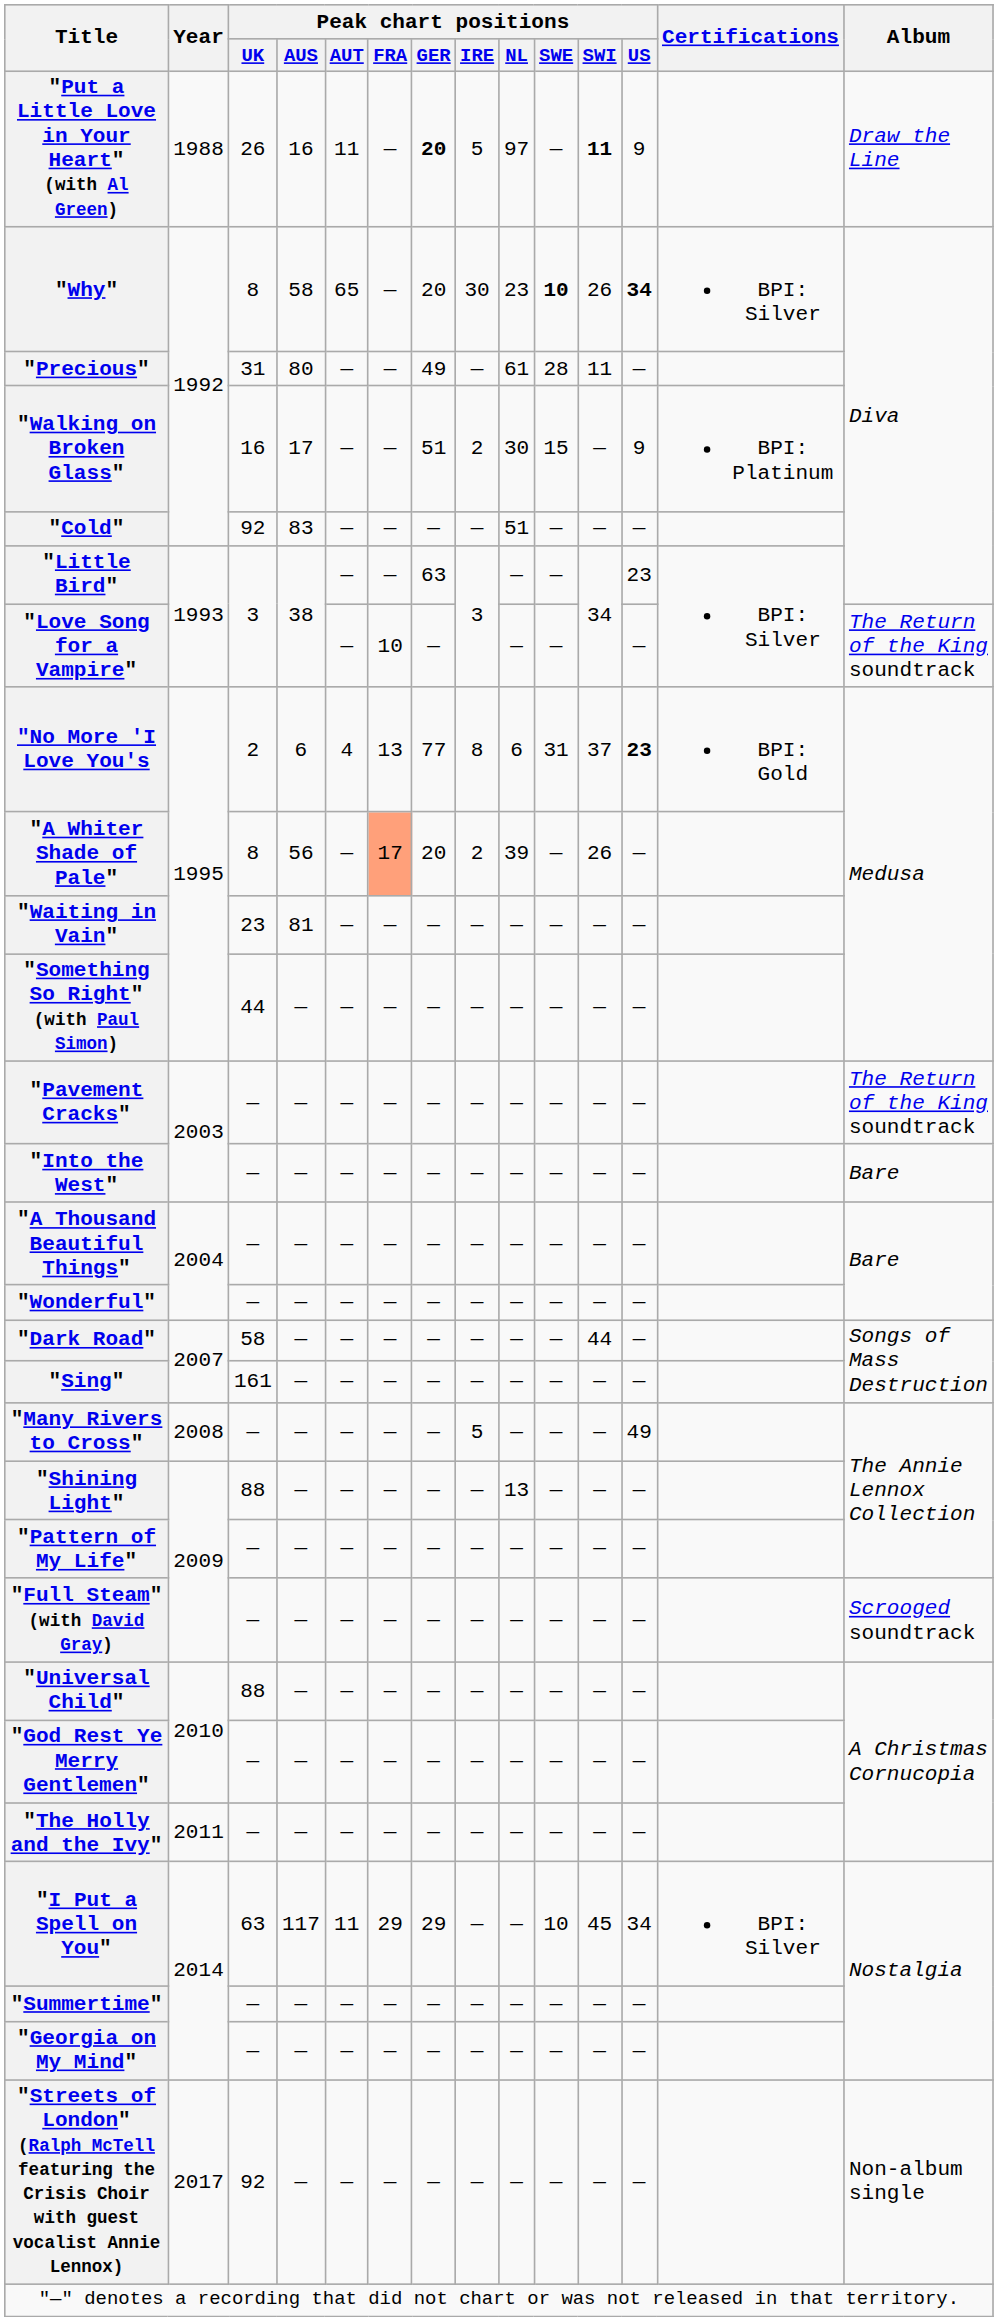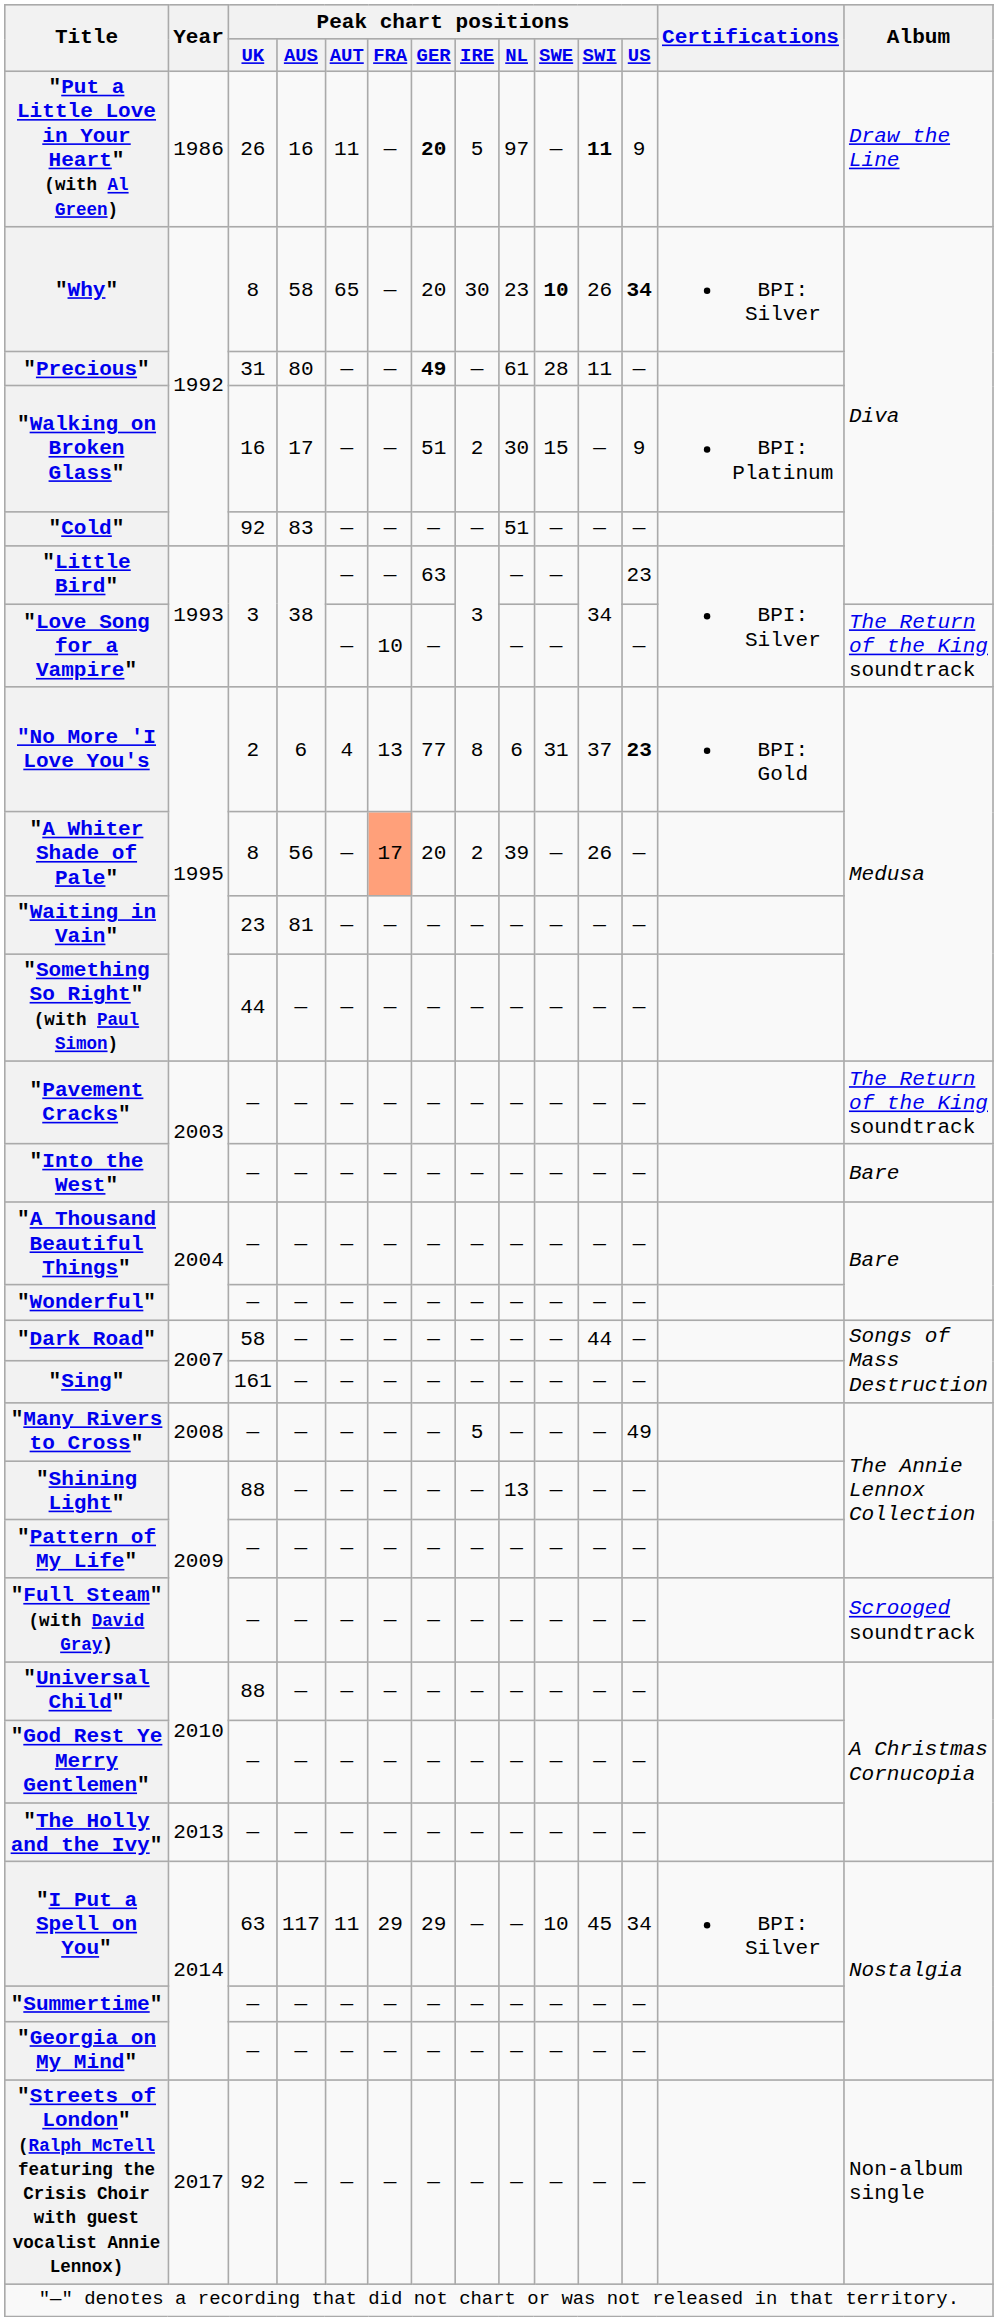 <table class="wikitable plainrowheaders" style="text-align:center;" border="1">
 <tr>
 <th scope="col" rowspan="2" style="width:16em;">Title</th>
 <th scope="col" rowspan="2">Year</th>
 <th scope="col" colspan="10">Peak chart positions</th>
 <th rowspan="2"><a href='#'>Certifications</a></th>
 <th scope="col" rowspan="2">Album</th>
 </tr>
 <tr>
 <th scope="col" style="width:3em;font-size:90%;"><a href='#'>UK</a><br></th>
 <th scope="col" style="width:3em;font-size:90%;"><a href='#'>AUS</a><br></th>
 <th scope="col" style="width:3em;font-size:90%;"><a href='#'>AUT</a><br></th>
 <th scope="col" style="width:3em;font-size:90%;"><a href='#'>FRA</a><br></th>
 <th scope="col" style="width:3em;font-size:90%;"><a href='#'>GER</a><br></th>
 <th scope="col" style="width:3em;font-size:90%;"><a href='#'>IRE</a><br></th>
 <th scope="col" style="width:3em;font-size:90%;"><a href='#'>NL</a><br></th>
 <th scope="col" style="width:3em;font-size:90%;"><a href='#'>SWE</a><br></th>
 <th scope="col" style="width:3em;font-size:90%;"><a href='#'>SWI</a><br></th>
 <th scope="col" style="width:3em;font-size:90%;"><a href='#'>US</a><br></th>
 </tr>
 <tr>
 <th scope="row">"<a href='#'>Put a Little Love in Your Heart</a>"<br><small>(with <a href='#'>Al Green</a>)</small></th>
-<td>1988</td>
+<td>1986</td>
 <td>26</td>
 <td>16</td>
 <td>11</td>
 <td>—</td>
 <td><strong>20</strong></td>
 <td>5</td>
 <td>97</td>
 <td>—</td>
 <td><strong>11</strong></td>
 <td>9</td>
 <td></td>
 <td align="left" rowspan="1"><em><a href='#'>Draw the Line</a></em></td>
 </tr>
 <tr>
 <th scope="row">"<a href='#'>Why</a>"</th>
 <td rowspan="4">1992</td>
 <td>8</td>
 <td>58</td>
 <td>65</td>
 <td>—</td>
 <td>20</td>
 <td>30</td>
 <td>23</td>
 <td><strong>10</strong></td>
 <td>26</td>
 <td><strong>34</strong></td>
 <td><br><ul><li>BPI: Silver</li></ul></td>
 <td align="left" rowspan="5"><em>Diva</em></td>
 </tr>
 <tr>
 <th scope="row">"<a href='#'>Precious</a>"</th>
 <td>31</td>
 <td>80</td>
 <td>—</td>
 <td>—</td>
-<td>49</td>
+<td><strong>49</strong></td>
 <td>—</td>
 <td>61</td>
 <td>28</td>
 <td>11</td>
 <td>—</td>
 <td></td>
 </tr>
 <tr>
 <th scope="row">"<a href='#'>Walking on Broken Glass</a>"</th>
 <td>16</td>
 <td>17</td>
 <td>—</td>
 <td>—</td>
 <td>51</td>
 <td>2</td>
 <td>30</td>
 <td>15</td>
 <td>—</td>
 <td>9</td>
 <td><br><ul><li>BPI: Platinum</li></ul></td>
 </tr>
 <tr>
 <th scope="row">"<a href='#'>Cold</a>"</th>
 <td>92</td>
 <td>83</td>
 <td>—</td>
 <td>—</td>
 <td>—</td>
 <td>—</td>
 <td>51</td>
 <td>—</td>
 <td>—</td>
 <td>—</td>
 <td></td>
 </tr>
 <tr>
 <th scope="row">"<a href='#'>Little Bird</a>"</th>
 <td rowspan="2">1993</td>
 <td rowspan="2">3</td>
 <td rowspan="2">38</td>
 <td>—</td>
 <td>—</td>
 <td>63</td>
 <td rowspan="2">3</td>
 <td>—</td>
 <td>—</td>
 <td rowspan="2">34</td>
 <td>23</td>
 <td rowspan="2"><br><ul><li>BPI: Silver</li></ul></td>
 </tr>
 <tr>
 <th scope="row">"<a href='#'>Love Song for a Vampire</a>"</th>
 <td>—</td>
 <td>10</td>
 <td>—</td>
 <td>—</td>
 <td>—</td>
 <td>—</td>
 <td align="left" rowspan="1"><em><a href='#'>The Return of the King</a></em> soundtrack</td>
 </tr>
 <tr>
 <th scope="row"><a href='#'>"No More 'I Love You's</a></th>
 <td rowspan="4">1995</td>
 <td>2</td>
 <td>6</td>
 <td>4</td>
 <td>13</td>
 <td>77</td>
 <td>8</td>
 <td>6</td>
 <td>31</td>
 <td>37</td>
 <td><strong>23</strong></td>
 <td><br><ul><li>BPI: Gold</li></ul></td>
 <td align="left" rowspan="4"><em>Medusa</em></td>
 </tr>
 <tr>
 <th scope="row">"<a href='#'>A Whiter Shade of Pale</a>"</th>
 <td>8</td>
 <td>56</td>
 <td>—</td>
 <td style="background: lightsalmon;">17</td>
 <td>20</td>
 <td>2</td>
 <td>39</td>
 <td>—</td>
 <td>26</td>
 <td>—</td>
 <td></td>
 </tr>
 <tr>
 <th scope="row">"<a href='#'>Waiting in Vain</a>"</th>
 <td>23</td>
 <td>81</td>
 <td>—</td>
 <td>—</td>
 <td>—</td>
 <td>—</td>
 <td>—</td>
 <td>—</td>
 <td>—</td>
 <td>—</td>
 <td></td>
 </tr>
 <tr>
 <th scope="row">"<a href='#'>Something So Right</a>"<br><small>(with <a href='#'>Paul Simon</a>)</small></th>
 <td>44</td>
 <td>—</td>
 <td>—</td>
 <td>—</td>
 <td>—</td>
 <td>—</td>
 <td>—</td>
 <td>—</td>
 <td>—</td>
 <td>—</td>
 <td></td>
 </tr>
 <tr>
 <th scope="row">"<a href='#'>Pavement Cracks</a>"</th>
 <td rowspan="2">2003</td>
 <td>—</td>
 <td>—</td>
 <td>—</td>
 <td>—</td>
 <td>—</td>
 <td>—</td>
 <td>—</td>
 <td>—</td>
 <td>—</td>
 <td>—</td>
 <td></td>
 <td align="left" rowspan="1"><em><a href='#'>The Return of the King</a></em> soundtrack</td>
 </tr>
 <tr>
 <th scope="row">"<a href='#'>Into the West</a>"</th>
 <td>—</td>
 <td>—</td>
 <td>—</td>
 <td>—</td>
 <td>—</td>
 <td>—</td>
 <td>—</td>
 <td>—</td>
 <td>—</td>
 <td>—</td>
 <td></td>
 <td align="left" rowspan="1"><em>Bare</em></td>
 </tr>
 <tr>
 <th scope="row">"<a href='#'>A Thousand Beautiful Things</a>"</th>
 <td rowspan="2">2004</td>
 <td>—</td>
 <td>—</td>
 <td>—</td>
 <td>—</td>
 <td>—</td>
 <td>—</td>
 <td>—</td>
 <td>—</td>
 <td>—</td>
 <td>—</td>
 <td></td>
 <td align="left" rowspan="2"><em>Bare</em></td>
 </tr>
 <tr>
 <th scope="row">"<a href='#'>Wonderful</a>"</th>
 <td>—</td>
 <td>—</td>
 <td>—</td>
 <td>—</td>
 <td>—</td>
 <td>—</td>
 <td>—</td>
 <td>—</td>
 <td>—</td>
 <td>—</td>
 <td></td>
 </tr>
 <tr>
 <th scope="row">"<a href='#'>Dark Road</a>"</th>
 <td rowspan="2">2007</td>
 <td>58</td>
 <td>—</td>
 <td>—</td>
 <td>—</td>
 <td>—</td>
 <td>—</td>
 <td>—</td>
 <td>—</td>
 <td>44</td>
 <td>—</td>
 <td></td>
 <td align="left" rowspan="2"><em>Songs of Mass Destruction</em></td>
 </tr>
 <tr>
 <th scope="row">"<a href='#'>Sing</a>"</th>
 <td>161</td>
 <td>—</td>
 <td>—</td>
 <td>—</td>
 <td>—</td>
 <td>—</td>
 <td>—</td>
 <td>—</td>
 <td>—</td>
 <td>—</td>
 <td></td>
 </tr>
 <tr>
 <th scope="row">"<a href='#'>Many Rivers to Cross</a>"</th>
 <td>2008</td>
 <td>—</td>
 <td>—</td>
 <td>—</td>
 <td>—</td>
 <td>—</td>
 <td>5</td>
 <td>—</td>
 <td>—</td>
 <td>—</td>
 <td>49</td>
 <td></td>
 <td align="left" rowspan="3"><em>The Annie Lennox Collection</em></td>
 </tr>
 <tr>
 <th scope="row">"<a href='#'>Shining Light</a>"</th>
 <td rowspan="3">2009</td>
 <td>88</td>
 <td>—</td>
 <td>—</td>
 <td>—</td>
 <td>—</td>
 <td>—</td>
 <td>13</td>
 <td>—</td>
 <td>—</td>
 <td>—</td>
 <td></td>
 </tr>
 <tr>
 <th scope="row">"<a href='#'>Pattern of My Life</a>"</th>
 <td>—</td>
 <td>—</td>
 <td>—</td>
 <td>—</td>
 <td>—</td>
 <td>—</td>
 <td>—</td>
 <td>—</td>
 <td>—</td>
 <td>—</td>
 <td></td>
 </tr>
 <tr>
 <th scope="row">"<a href='#'>Full Steam</a>" <small>(with <a href='#'>David Gray</a>)</small></th>
 <td>—</td>
 <td>—</td>
 <td>—</td>
 <td>—</td>
 <td>—</td>
 <td>—</td>
 <td>—</td>
 <td>—</td>
 <td>—</td>
 <td>—</td>
 <td></td>
 <td align="left" rowspan="1"><em><a href='#'>Scrooged</a></em> soundtrack</td>
 </tr>
 <tr>
 <th scope="row">"<a href='#'>Universal Child</a>"</th>
 <td rowspan="2">2010</td>
 <td>88</td>
 <td>—</td>
 <td>—</td>
 <td>—</td>
 <td>—</td>
 <td>—</td>
 <td>—</td>
 <td>—</td>
 <td>—</td>
 <td>—</td>
 <td></td>
 <td align="left" rowspan="3"><em>A Christmas Cornucopia</em></td>
 </tr>
 <tr>
 <th scope="row">"<a href='#'>God Rest Ye Merry Gentlemen</a>"</th>
 <td>—</td>
 <td>—</td>
 <td>—</td>
 <td>—</td>
 <td>—</td>
 <td>—</td>
 <td>—</td>
 <td>—</td>
 <td>—</td>
 <td>—</td>
 <td></td>
 </tr>
 <tr>
 <th scope="row">"<a href='#'>The Holly and the Ivy</a>"</th>
-<td>2011</td>
+<td>2013</td>
 <td>—</td>
 <td>—</td>
 <td>—</td>
 <td>—</td>
 <td>—</td>
 <td>—</td>
 <td>—</td>
 <td>—</td>
 <td>—</td>
 <td>—</td>
 <td></td>
 </tr>
 <tr>
 <th scope="row">"<a href='#'>I Put a Spell on You</a>"</th>
 <td rowspan="3">2014</td>
 <td>63</td>
 <td>117</td>
 <td>11</td>
 <td>29</td>
 <td>29</td>
 <td>—</td>
 <td>—</td>
 <td>10</td>
 <td>45</td>
 <td>34</td>
 <td><br><ul><li>BPI: Silver</li></ul></td>
 <td align="left" rowspan="3"><em>Nostalgia</em></td>
 </tr>
 <tr>
 <th scope="row">"<a href='#'>Summertime</a>"</th>
 <td>—</td>
 <td>—</td>
 <td>—</td>
 <td>—</td>
 <td>—</td>
 <td>—</td>
 <td>—</td>
 <td>—</td>
 <td>—</td>
 <td>—</td>
 <td></td>
 </tr>
 <tr>
 <th scope="row">"<a href='#'>Georgia on My Mind</a>"</th>
 <td>—</td>
 <td>—</td>
 <td>—</td>
 <td>—</td>
 <td>—</td>
 <td>—</td>
 <td>—</td>
 <td>—</td>
 <td>—</td>
 <td>—</td>
 <td></td>
 </tr>
 <tr>
 <th scope="row">"<a href='#'>Streets of London</a>"<br><small>(<a href='#'>Ralph McTell</a> featuring the Crisis Choir with guest vocalist Annie Lennox)</small></th>
 <td>2017</td>
 <td>92</td>
 <td>—</td>
 <td>—</td>
 <td>—</td>
 <td>—</td>
 <td>—</td>
 <td>—</td>
 <td>—</td>
 <td>—</td>
 <td>—</td>
 <td></td>
 <td align="left" rowspan="1">Non-album single</td>
 </tr>
 <tr>
 <td colspan="14" style="font-size:90%">"—" denotes a recording that did not chart or was not released in that territory.</td>
 </tr>
 </table>
